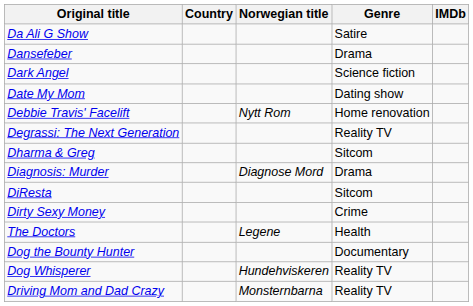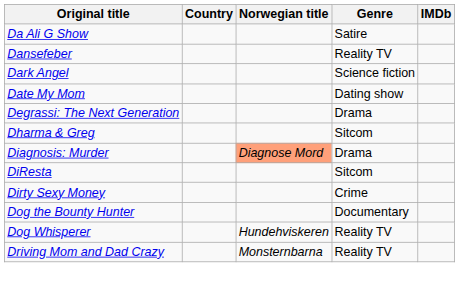 <table class="wikitable">
 <tr>
 <th>Original title</th>
 <th>Country</th>
 <th>Norwegian title</th>
 <th>Genre</th>
 <th>IMDb</th>
 </tr>
 <tr>
 <td><em><a href='#'>Da Ali G Show</a></em></td>
 <td><br></td>
 <td></td>
 <td>Satire</td>
 <td></td>
 </tr>
 <tr>
 <td><em><a href='#'>Dansefeber</a></em></td>
 <td></td>
 <td></td>
-<td>Drama</td>
+<td>Reality TV</td>
 <td></td>
 </tr>
 <tr>
 <td><em><a href='#'>Dark Angel</a></em></td>
 <td></td>
 <td></td>
 <td>Science fiction</td>
 <td></td>
 </tr>
 <tr>
 <td><em><a href='#'>Date My Mom</a></em></td>
 <td></td>
 <td></td>
 <td>Dating show</td>
 <td></td>
 </tr>
 <tr>
-<td><em><a href='#'>Debbie Travis' Facelift</a></em></td>
-<td></td>
-<td><em>Nytt Rom</em></td>
-<td>Home renovation</td>
-<td></td>
-</tr>
-<tr>
 <td><em><a href='#'>Degrassi: The Next Generation</a></em></td>
 <td></td>
 <td></td>
-<td>Reality TV</td>
+<td>Drama</td>
 <td></td>
 </tr>
 <tr>
 <td><em><a href='#'>Dharma & Greg</a></em></td>
 <td></td>
 <td></td>
 <td>Sitcom</td>
 <td></td>
 </tr>
 <tr>
 <td><em><a href='#'>Diagnosis: Murder</a></em></td>
 <td></td>
-<td><em>Diagnose Mord</em></td>
+<td style="background: lightsalmon;"><em>Diagnose Mord</em></td>
 <td>Drama</td>
 <td></td>
 </tr>
 <tr>
 <td><em><a href='#'>DiResta</a></em></td>
 <td></td>
 <td></td>
 <td>Sitcom</td>
 <td></td>
 </tr>
 <tr>
 <td><em><a href='#'>Dirty Sexy Money</a></em></td>
 <td></td>
 <td></td>
 <td>Crime</td>
-<td></td>
-</tr>
-<tr>
-<td><em><a href='#'>The Doctors</a></em></td>
-<td></td>
-<td><em>Legene</em></td>
-<td>Health</td>
 <td></td>
 </tr>
 <tr>
 <td><em><a href='#'>Dog the Bounty Hunter</a></em></td>
 <td></td>
 <td></td>
 <td>Documentary</td>
 <td></td>
 </tr>
 <tr>
 <td><em><a href='#'>Dog Whisperer</a></em></td>
 <td></td>
 <td><em>Hundehviskeren</em></td>
 <td>Reality TV</td>
 <td></td>
 </tr>
 <tr>
 <td><em><a href='#'>Driving Mom and Dad Crazy</a></em></td>
 <td></td>
 <td><em>Monsternbarna</em></td>
 <td>Reality TV</td>
 <td></td>
 </tr>
 </table>
